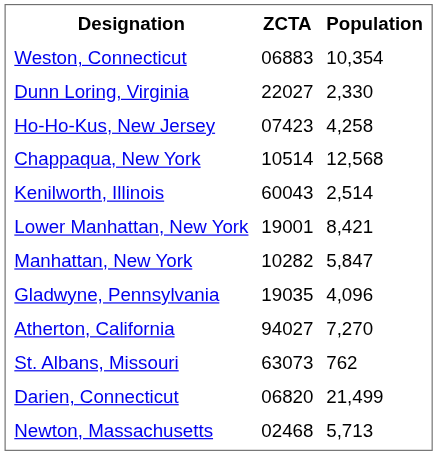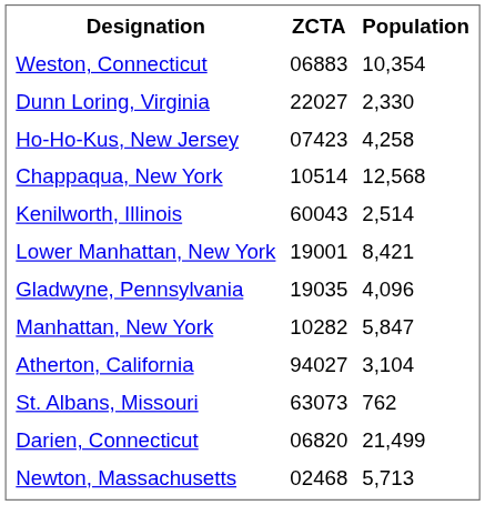 <table class="toccolours sortable" cellspacing="3" cellpadding="4" align="center" style="border: 1px solid #707070;">
 <tr>
 <th>Designation</th>
 <th>ZCTA</th>
 <th>Population</th>
 </tr>
 <tr>
 <td><a href='#'>Weston, Connecticut</a></td>
 <td>06883</td>
 <td>10,354</td>
 </tr>
 <tr>
 <td><a href='#'>Dunn Loring, Virginia</a></td>
 <td>22027</td>
 <td>2,330</td>
 </tr>
 <tr>
 <td><a href='#'>Ho-Ho-Kus, New Jersey</a></td>
 <td>07423</td>
 <td>4,258</td>
 </tr>
 <tr>
 <td><a href='#'>Chappaqua, New York</a></td>
 <td>10514</td>
 <td>12,568</td>
 </tr>
 <tr>
 <td><a href='#'>Kenilworth, Illinois</a></td>
 <td>60043</td>
 <td>2,514</td>
 </tr>
 <tr>
 <td><a href='#'>Lower Manhattan, New York</a></td>
 <td>19001</td>
 <td>8,421</td>
 </tr>
 <tr>
+<td><a href='#'>Gladwyne, Pennsylvania</a></td>
+<td>19035</td>
+<td>4,096</td>
+</tr>
+<tr>
 <td><a href='#'>Manhattan, New York</a></td>
 <td>10282</td>
 <td>5,847</td>
 </tr>
 <tr>
-<td><a href='#'>Gladwyne, Pennsylvania</a></td>
-<td>19035</td>
-<td>4,096</td>
-</tr>
-<tr>
 <td><a href='#'>Atherton, California</a></td>
 <td>94027</td>
-<td>7,270</td>
+<td>3,104</td>
 </tr>
 <tr>
 <td><a href='#'>St. Albans, Missouri</a></td>
 <td>63073</td>
 <td>762</td>
 </tr>
 <tr>
 <td><a href='#'>Darien, Connecticut</a></td>
 <td>06820</td>
 <td>21,499</td>
 </tr>
 <tr>
 <td><a href='#'>Newton, Massachusetts</a></td>
 <td>02468</td>
 <td>5,713</td>
 </tr>
 </table>
